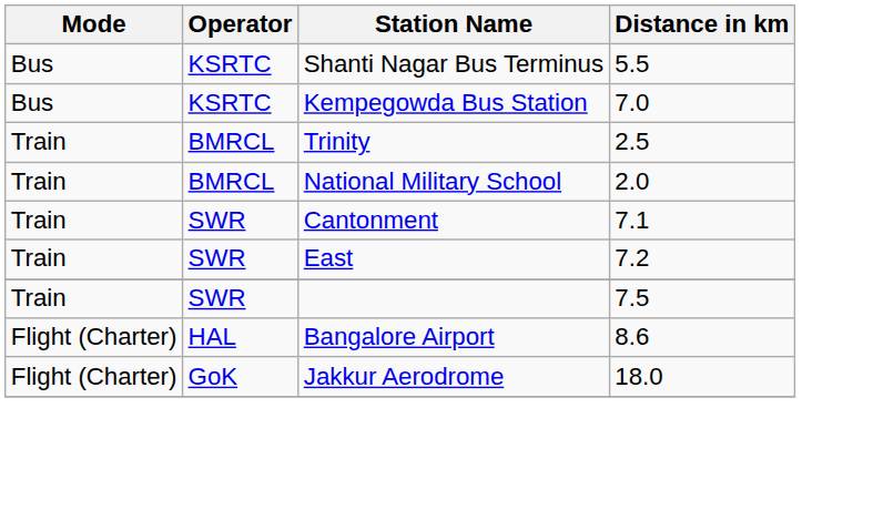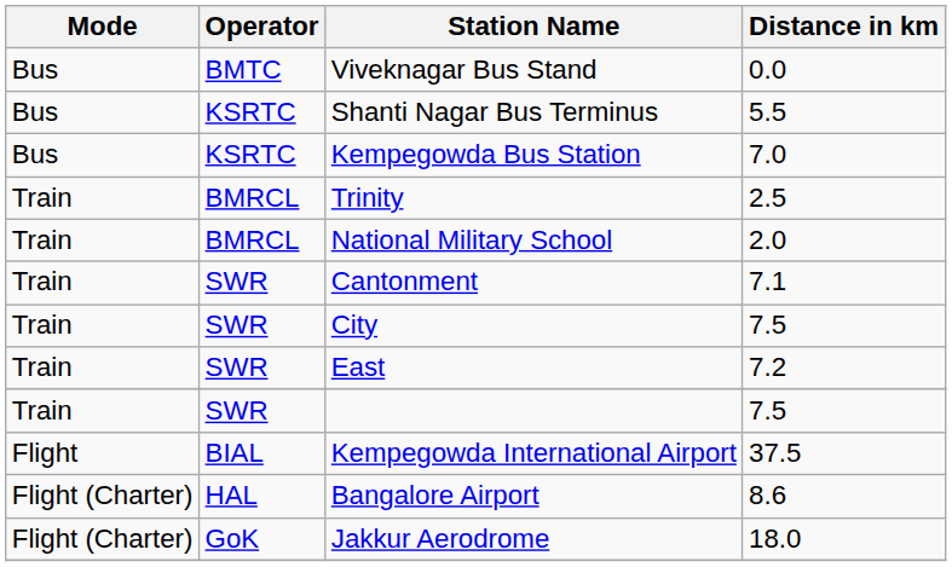 <table class="wikitable sortable">
 <tr>
 <th>Mode</th>
 <th>Operator</th>
 <th>Station Name</th>
 <th>Distance in km</th>
+</tr>
+<tr>
+<td>Bus</td>
+<td><a href='#'>BMTC</a></td>
+<td>Viveknagar Bus Stand</td>
+<td>0.0</td>
 </tr>
 <tr>
 <td>Bus</td>
 <td><a href='#'>KSRTC</a></td>
 <td>Shanti Nagar Bus Terminus</td>
 <td>5.5</td>
 </tr>
 <tr>
 <td>Bus</td>
 <td><a href='#'>KSRTC</a></td>
 <td><a href='#'>Kempegowda Bus Station</a></td>
 <td>7.0</td>
 </tr>
 <tr>
 <td>Train</td>
 <td> <a href='#'>BMRCL</a></td>
 <td><a href='#'>Trinity</a> </td>
 <td>2.5</td>
 </tr>
 <tr>
 <td>Train</td>
 <td> <a href='#'>BMRCL</a></td>
 <td><a href='#'>National Military School</a> </td>
 <td>2.0</td>
 </tr>
 <tr>
 <td>Train</td>
 <td><a href='#'>SWR</a></td>
 <td><a href='#'>Cantonment</a></td>
 <td>7.1</td>
 </tr>
 <tr>
 <td>Train</td>
 <td><a href='#'>SWR</a></td>
+<td><a href='#'>City</a></td>
+<td>7.5</td>
+</tr>
+<tr>
+<td>Train</td>
+<td><a href='#'>SWR</a></td>
 <td><a href='#'>East</a></td>
 <td>7.2</td>
 </tr>
 <tr>
 </tr>
 <tr>
 <td>Train</td>
 <td><a href='#'>SWR</a></td>
 <td></td>
 <td>7.5</td>
+</tr>
+<tr>
+<td>Flight</td>
+<td><a href='#'>BIAL</a></td>
+<td><a href='#'>Kempegowda International Airport</a></td>
+<td>37.5</td>
 </tr>
 <tr>
 <td>Flight (Charter)</td>
 <td><a href='#'>HAL</a></td>
 <td><a href='#'>Bangalore Airport</a></td>
 <td>8.6</td>
 </tr>
 <tr>
 <td>Flight (Charter)</td>
 <td><a href='#'>GoK</a></td>
 <td><a href='#'>Jakkur Aerodrome</a></td>
 <td>18.0</td>
 </tr>
 <tr>
 </tr>
 </table>
